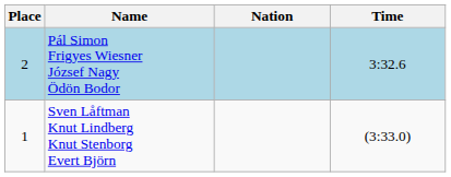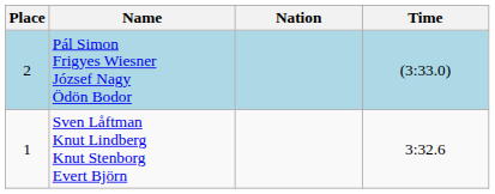 <table class=wikitable>
 <tr>
 <th width=20>Place</th>
 <th width=180>Name</th>
 <th width=120>Nation</th>
 <th width=120>Time</th>
 </tr>
 <tr bgcolor=lightblue>
 <td align=center>2</td>
 <td><a href='#'>Pál Simon</a> <br> <a href='#'>Frigyes Wiesner</a> <br> <a href='#'>József Nagy</a> <br> <a href='#'>Ödön Bodor</a></td>
 <td></td>
-<td align=center>3:32.6</td>
+<td align=center>(3:33.0)</td>
 </tr>
 <tr>
 <td align=center>1</td>
 <td><a href='#'>Sven Låftman</a> <br> <a href='#'>Knut Lindberg</a> <br> <a href='#'>Knut Stenborg</a> <br> <a href='#'>Evert Björn</a></td>
 <td></td>
-<td align=center>(3:33.0)</td>
+<td align=center>3:32.6</td>
 </tr>
 </table>
